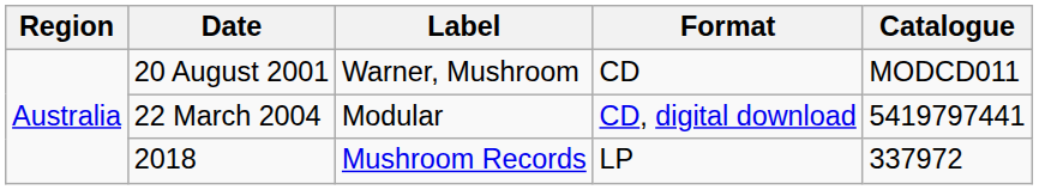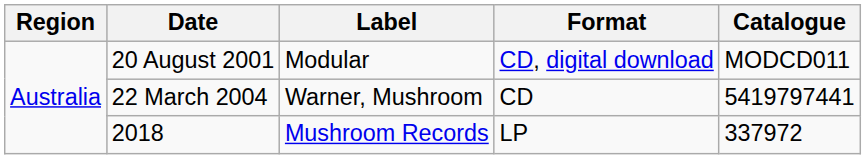 <table class="wikitable">
 <tr>
 <th>Region</th>
 <th>Date</th>
 <th>Label</th>
 <th>Format</th>
 <th>Catalogue</th>
 </tr>
 <tr>
 <td rowspan="3"><a href='#'>Australia</a></td>
 <td>20 August 2001</td>
-<td>Warner, Mushroom</td>
-<td>CD</td>
+<td>Modular</td>
+<td><a href='#'>CD</a>, <a href='#'>digital download</a></td>
 <td>MODCD011</td>
 </tr>
 <tr>
 <td>22 March 2004</td>
-<td>Modular</td>
-<td><a href='#'>CD</a>, <a href='#'>digital download</a></td>
+<td>Warner, Mushroom</td>
+<td>CD</td>
 <td>5419797441</td>
 </tr>
 <tr>
 <td>2018</td>
 <td><a href='#'>Mushroom Records</a></td>
 <td>LP</td>
 <td>337972</td>
 </tr>
 </table>
